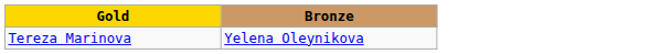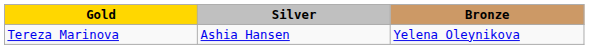 <table class="wikitable" style="text-align:left">
 <tr align="center">
 <td width=200 bgcolor=gold><strong>Gold</strong></td>
+<td width=200 bgcolor=silver><strong>Silver</strong></td>
 <td width=200 bgcolor=CC9966><strong>Bronze</strong></td>
 </tr>
 <tr>
 <td><a href='#'>Tereza Marinova</a><br><em></em></td>
+<td><a href='#'>Ashia Hansen</a><br><em></em></td>
 <td><a href='#'>Yelena Oleynikova</a><br><em></em></td>
 </tr>
 </table>
